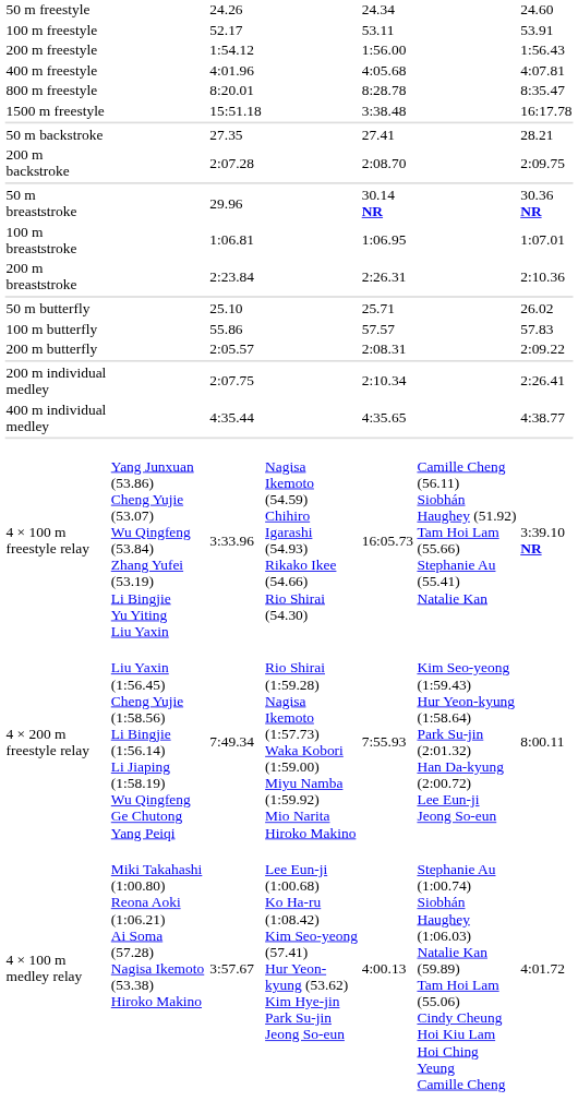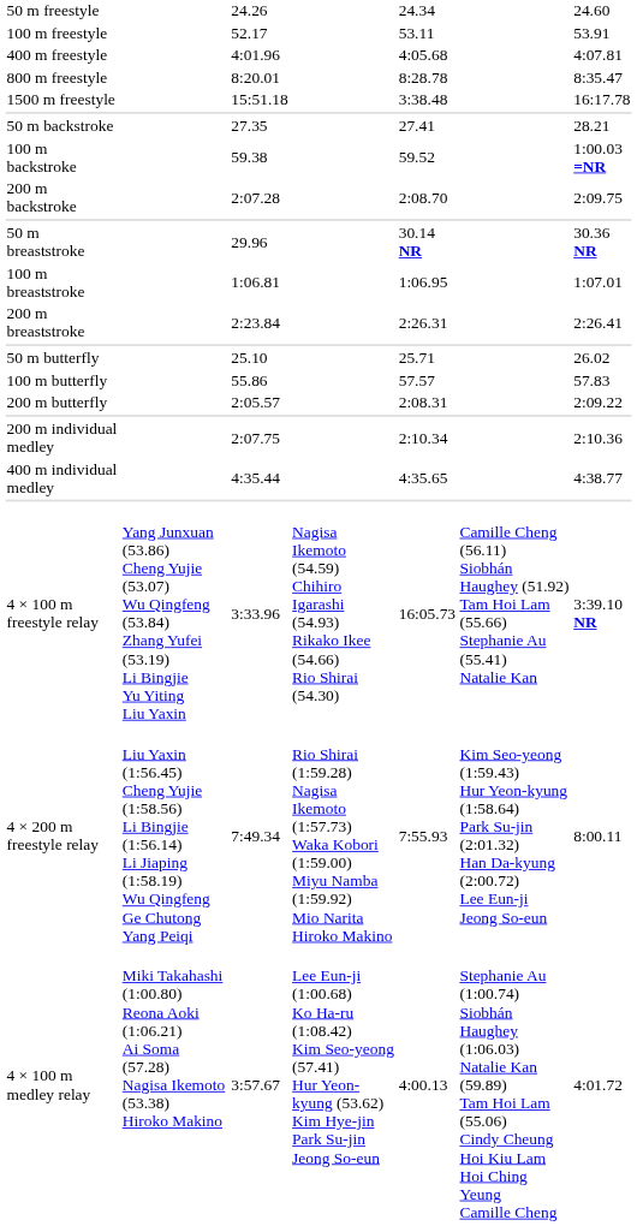 <table>
 <tr>
 <td>50 m freestyle<br></td>
 <td></td>
 <td>24.26<br></td>
 <td></td>
 <td>24.34</td>
 <td></td>
 <td>24.60</td>
 </tr>
 <tr>
 <td>100 m freestyle<br></td>
 <td></td>
 <td>52.17<br></td>
 <td></td>
 <td>53.11</td>
 <td></td>
 <td>53.91</td>
-</tr>
-<tr>
-<td>200 m freestyle<br></td>
-<td></td>
-<td>1:54.12<br></td>
-<td></td>
-<td>1:56.00</td>
-<td></td>
-<td>1:56.43</td>
 </tr>
 <tr>
 <td>400 m freestyle<br></td>
 <td></td>
 <td>4:01.96<br></td>
 <td></td>
 <td>4:05.68</td>
 <td></td>
 <td>4:07.81</td>
 </tr>
 <tr>
 <td>800 m freestyle<br></td>
 <td></td>
 <td>8:20.01</td>
 <td></td>
 <td>8:28.78</td>
 <td></td>
 <td>8:35.47</td>
 </tr>
 <tr>
 <td>1500 m freestyle<br></td>
 <td></td>
 <td>15:51.18<br></td>
 <td></td>
 <td>3:38.48</td>
 <td></td>
 <td>16:17.78</td>
 </tr>
 <tr bgcolor=#DDDDDD>
 <td colspan=7></td>
 </tr>
 <tr>
 <td>50 m backstroke<br></td>
 <td></td>
 <td>27.35</td>
 <td></td>
 <td>27.41</td>
 <td></td>
 <td>28.21</td>
 </tr>
 <tr>
+<td>100 m backstroke<br></td>
+<td></td>
+<td>59.38</td>
+<td></td>
+<td>59.52</td>
+<td></td>
+<td>1:00.03<br><strong><a href='#'>=NR</a></strong></td>
+</tr>
+<tr>
 <td>200 m backstroke<br></td>
 <td></td>
 <td>2:07.28</td>
 <td></td>
 <td>2:08.70</td>
 <td></td>
 <td>2:09.75</td>
 </tr>
 <tr bgcolor=#DDDDDD>
 <td colspan=7></td>
 </tr>
 <tr>
 <td>50 m breaststroke<br></td>
 <td></td>
 <td>29.96</td>
 <td></td>
 <td>30.14<br><strong><a href='#'>NR</a></strong></td>
 <td></td>
 <td>30.36<br><strong><a href='#'>NR</a></strong></td>
 </tr>
 <tr>
 <td>100 m breaststroke<br></td>
 <td></td>
 <td>1:06.81</td>
 <td></td>
 <td>1:06.95</td>
 <td></td>
 <td>1:07.01</td>
 </tr>
 <tr>
 <td>200 m breaststroke<br></td>
 <td></td>
 <td>2:23.84</td>
 <td></td>
 <td>2:26.31</td>
 <td></td>
-<td>2:10.36</td>
+<td>2:26.41</td>
 </tr>
 <tr bgcolor=#DDDDDD>
 <td colspan=7></td>
 </tr>
 <tr>
 <td>50 m butterfly<br></td>
 <td></td>
 <td>25.10<br></td>
 <td></td>
 <td>25.71</td>
 <td></td>
 <td>26.02</td>
 </tr>
 <tr>
 <td>100 m butterfly<br></td>
 <td></td>
 <td>55.86<br></td>
 <td></td>
 <td>57.57</td>
 <td></td>
 <td>57.83</td>
 </tr>
 <tr>
 <td>200 m butterfly<br></td>
 <td></td>
 <td>2:05.57<br></td>
 <td></td>
 <td>2:08.31</td>
 <td></td>
 <td>2:09.22</td>
 </tr>
 <tr bgcolor=#DDDDDD>
 <td colspan=7></td>
 </tr>
 <tr>
 <td>200 m individual medley<br></td>
 <td></td>
 <td>2:07.75<br></td>
 <td></td>
 <td>2:10.34</td>
 <td></td>
-<td>2:26.41</td>
+<td>2:10.36</td>
 </tr>
 <tr>
 <td>400 m individual medley<br></td>
 <td></td>
 <td>4:35.44</td>
 <td></td>
 <td>4:35.65</td>
 <td></td>
 <td>4:38.77</td>
 </tr>
 <tr bgcolor=#DDDDDD>
 <td colspan=7></td>
 </tr>
 <tr>
 <td>4 × 100 m freestyle relay<br></td>
 <td valign=top><br><a href='#'>Yang Junxuan</a> (53.86)<br><a href='#'>Cheng Yujie</a> (53.07)<br><a href='#'>Wu Qingfeng</a> (53.84)<br><a href='#'>Zhang Yufei</a> (53.19)<br><a href='#'>Li Bingjie</a><br><a href='#'>Yu Yiting</a><br><a href='#'>Liu Yaxin</a></td>
 <td>3:33.96<br></td>
 <td valign=top><br><a href='#'>Nagisa Ikemoto</a> (54.59)<br><a href='#'>Chihiro Igarashi</a> (54.93)<br><a href='#'>Rikako Ikee</a> (54.66)<br><a href='#'>Rio Shirai</a> (54.30)</td>
 <td>16:05.73</td>
 <td valign=top><br><a href='#'>Camille Cheng</a> (56.11)<br><a href='#'>Siobhán Haughey</a> (51.92)<br><a href='#'>Tam Hoi Lam</a> (55.66)<br><a href='#'>Stephanie Au</a> (55.41)<br><a href='#'>Natalie Kan</a></td>
 <td>3:39.10<br><strong><a href='#'>NR</a></strong></td>
 </tr>
 <tr>
 <td>4 × 200 m freestyle relay<br></td>
 <td valign=top><br><a href='#'>Liu Yaxin</a> (1:56.45)<br><a href='#'>Cheng Yujie</a> (1:58.56)<br><a href='#'>Li Bingjie</a> (1:56.14)<br><a href='#'>Li Jiaping</a> (1:58.19)<br><a href='#'>Wu Qingfeng</a><br><a href='#'>Ge Chutong</a><br><a href='#'>Yang Peiqi</a></td>
 <td>7:49.34</td>
 <td valign=top><br><a href='#'>Rio Shirai</a> (1:59.28)<br><a href='#'>Nagisa Ikemoto</a> (1:57.73)<br><a href='#'>Waka Kobori</a> (1:59.00)<br><a href='#'>Miyu Namba</a> (1:59.92)<br><a href='#'>Mio Narita</a><br><a href='#'>Hiroko Makino</a></td>
 <td>7:55.93</td>
 <td valign=top><br><a href='#'>Kim Seo-yeong</a> (1:59.43)<br><a href='#'>Hur Yeon-kyung</a> (1:58.64)<br><a href='#'>Park Su-jin</a> (2:01.32)<br><a href='#'>Han Da-kyung</a> (2:00.72)<br><a href='#'>Lee Eun-ji</a><br><a href='#'>Jeong So-eun</a></td>
 <td>8:00.11</td>
 </tr>
 <tr>
 <td>4 × 100 m medley relay<br></td>
 <td valign=top><br><a href='#'>Miki Takahashi</a> (1:00.80)<br><a href='#'>Reona Aoki</a> (1:06.21)<br><a href='#'>Ai Soma</a> (57.28)<br><a href='#'>Nagisa Ikemoto</a> (53.38)<br><a href='#'>Hiroko Makino</a></td>
 <td>3:57.67</td>
 <td valign=top><br><a href='#'>Lee Eun-ji</a> (1:00.68)<br><a href='#'>Ko Ha-ru</a> (1:08.42)<br><a href='#'>Kim Seo-yeong</a> (57.41)<br><a href='#'>Hur Yeon-kyung</a> (53.62)<br><a href='#'>Kim Hye-jin</a><br><a href='#'>Park Su-jin</a><br><a href='#'>Jeong So-eun</a></td>
 <td>4:00.13</td>
 <td valign=top><br><a href='#'>Stephanie Au</a> (1:00.74)<br><a href='#'>Siobhán Haughey</a> (1:06.03)<br><a href='#'>Natalie Kan</a> (59.89)<br><a href='#'>Tam Hoi Lam</a> (55.06)<br><a href='#'>Cindy Cheung</a><br><a href='#'>Hoi Kiu Lam</a><br><a href='#'>Hoi Ching Yeung</a><br><a href='#'>Camille Cheng</a></td>
 <td>4:01.72</td>
 </tr>
 </table>
